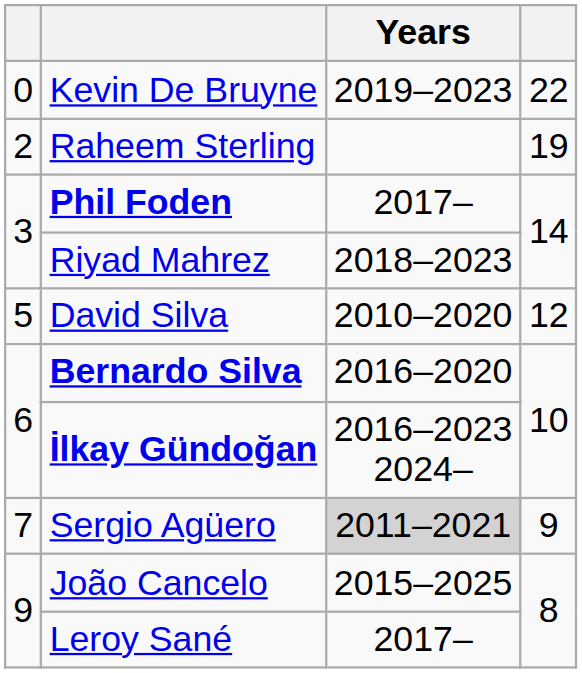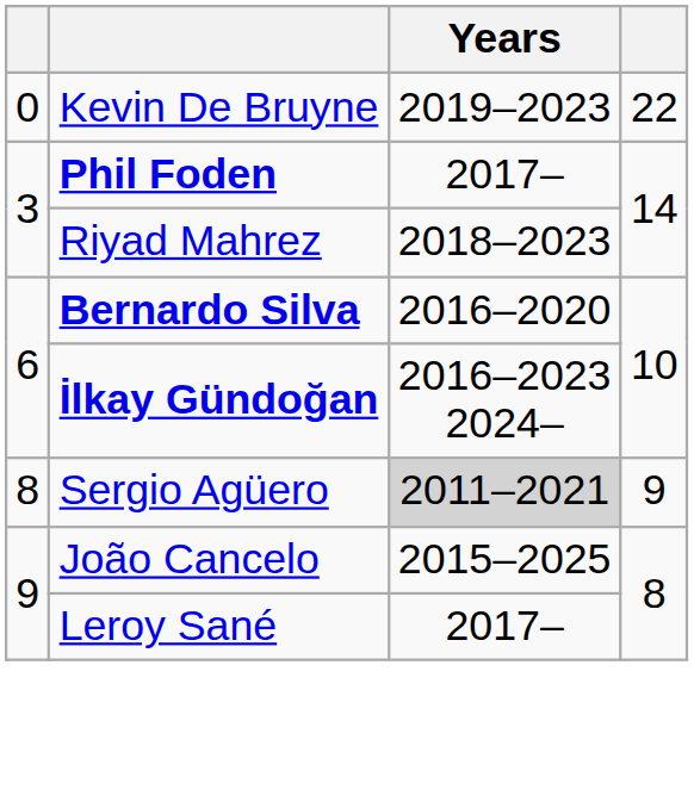 <table class="wikitable plainrowheaders sortable" style="text-align:center">
 <tr>
 <th></th>
 <th></th>
 <th>Years</th>
 <th></th>
 </tr>
 <tr>
 <td>0</td>
 <td align="left"> <a href='#'>Kevin De Bruyne</a></td>
 <td>2019–2023</td>
 <td>22</td>
 </tr>
 <tr>
-<td>2</td>
-<td align="left"> <a href='#'>Raheem Sterling</a></td>
-<td></td>
-<td>19</td>
-</tr>
-<tr>
 <td rowspan="2">3</td>
 <td align="left"> <strong><a href='#'>Phil Foden</a></strong></td>
 <td>2017–</td>
 <td rowspan="2">14</td>
 </tr>
 <tr>
 <td align="left"> <a href='#'>Riyad Mahrez</a></td>
 <td>2018–2023</td>
-</tr>
-<tr>
-<td>5</td>
-<td align="left"> <a href='#'>David Silva</a></td>
-<td>2010–2020</td>
-<td>12</td>
 </tr>
 <tr>
 <td rowspan="2">6</td>
 <td align="left"> <strong><a href='#'>Bernardo Silva</a></strong></td>
 <td>2016–2020</td>
 <td rowspan="2">10</td>
 </tr>
 <tr>
 <td align="left"> <strong><a href='#'>İlkay Gündoğan</a></strong></td>
 <td>2016–2023<br>2024–</td>
 </tr>
 <tr>
-<td>7</td>
+<td>8</td>
 <td align="left"> <a href='#'>Sergio Agüero</a></td>
 <td style="background: lightgrey;">2011–2021</td>
 <td>9</td>
 </tr>
 <tr>
 <td rowspan="2">9</td>
 <td align="left"> <a href='#'>João Cancelo</a></td>
 <td>2015–2025</td>
 <td rowspan="2">8</td>
 </tr>
 <tr>
 <td align="left"> <a href='#'>Leroy Sané</a></td>
 <td>2017–</td>
 </tr>
 </table>
